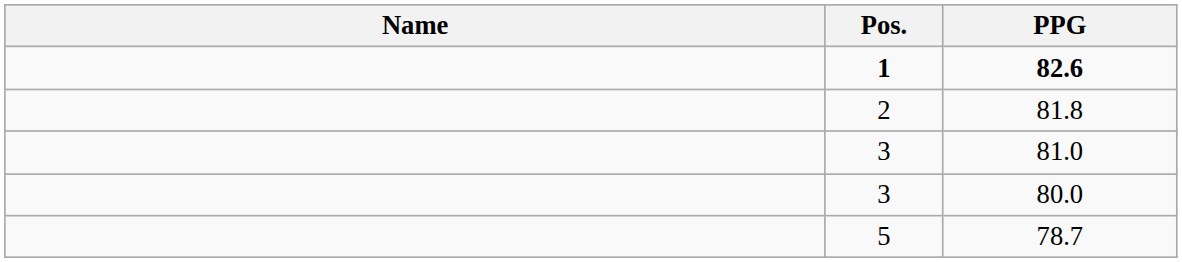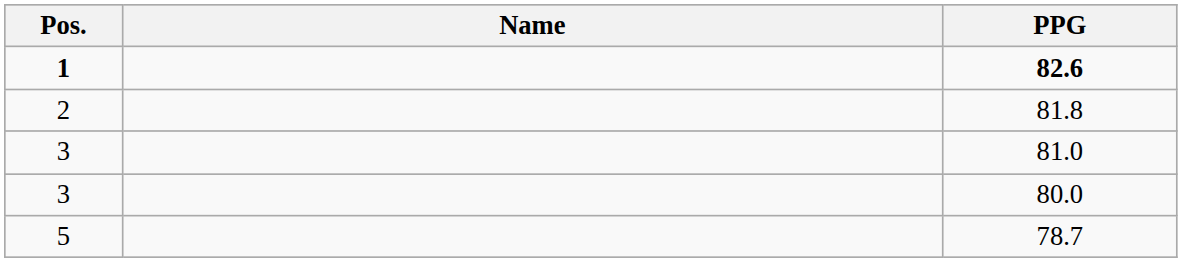 <table class=wikitable width="80%">
 <tr>
+<th width="10%">Pos.</th>
 <th width="70%">Name</th>
-<th width="10%">Pos.</th>
 <th width="20%">PPG</th>
 </tr>
 <tr>
+<td align=center><strong>1</strong></td>
 <td><strong></strong></td>
-<td align=center><strong>1</strong></td>
 <td align=center><strong>82.6</strong></td>
 </tr>
 <tr>
+<td align=center>2</td>
 <td></td>
-<td align=center>2</td>
 <td align=center>81.8</td>
 </tr>
 <tr>
+<td align=center>3</td>
 <td></td>
-<td align=center>3</td>
 <td align=center>81.0</td>
 </tr>
 <tr>
+<td align=center>3</td>
 <td></td>
-<td align=center>3</td>
 <td align=center>80.0</td>
 </tr>
 <tr>
+<td align=center>5</td>
 <td></td>
-<td align=center>5</td>
 <td align=center>78.7</td>
 </tr>
 </table>
